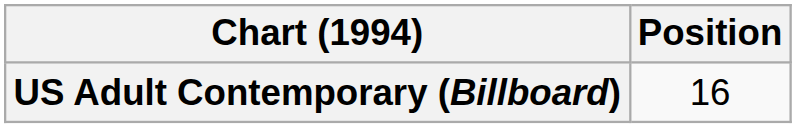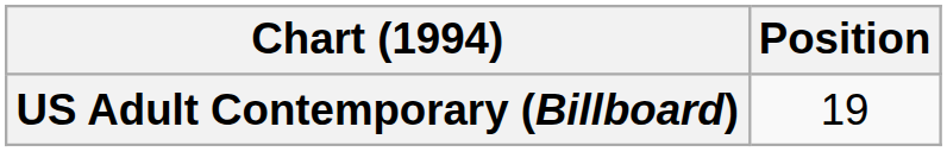 <table class="wikitable plainrowheaders" style="text-align:center">
 <tr>
 <th>Chart (1994)</th>
 <th>Position</th>
 </tr>
 <tr>
 <th scope="row">US Adult Contemporary (<em>Billboard</em>)</th>
-<td>16</td>
+<td>19</td>
 </tr>
 </table>
